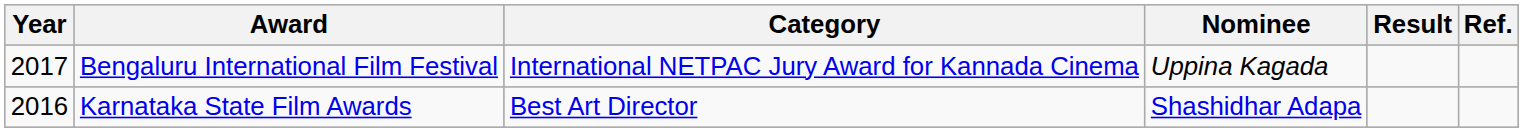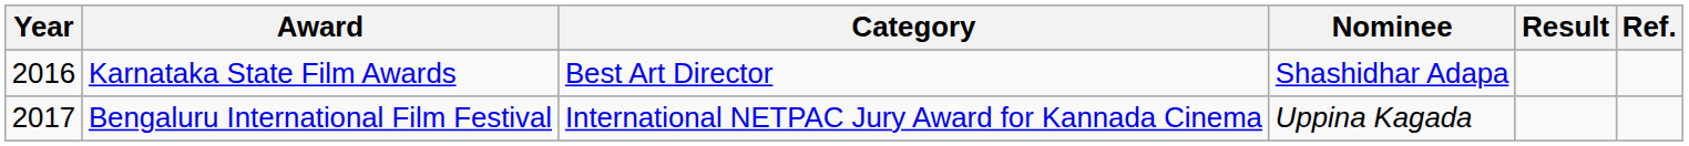 <table class="wikitable sortable">
 <tr>
 <th>Year</th>
 <th>Award</th>
 <th>Category</th>
 <th>Nominee</th>
 <th>Result</th>
 <th scope="col" class="unsortable">Ref.</th>
 </tr>
 <tr>
+<td>2016</td>
+<td><a href='#'>Karnataka State Film Awards</a></td>
+<td><a href='#'>Best Art Director</a></td>
+<td><a href='#'>Shashidhar Adapa</a></td>
+<td></td>
+<td style="text-align:center;"></td>
+</tr>
+<tr>
 <td>2017</td>
 <td><a href='#'>Bengaluru International Film Festival</a></td>
 <td><a href='#'>International NETPAC Jury Award for Kannada Cinema</a></td>
 <td><em>Uppina Kagada</em></td>
 <td></td>
 <td style="text-align:center;"></td>
 </tr>
-<tr>
-<td>2016</td>
-<td><a href='#'>Karnataka State Film Awards</a></td>
-<td><a href='#'>Best Art Director</a></td>
-<td><a href='#'>Shashidhar Adapa</a></td>
-<td></td>
-<td style="text-align:center;"></td>
-</tr>
 </table>
